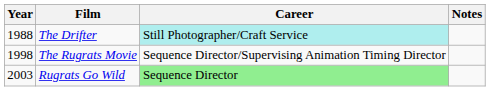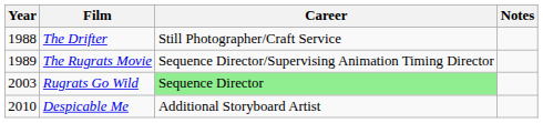 <table class="wikitable">
 <tr>
 <th>Year</th>
 <th>Film</th>
 <th>Career</th>
 <th>Notes</th>
 </tr>
 <tr>
 <td>1988</td>
 <td><em><a href='#'>The Drifter</a></em></td>
-<td style="background: paleturquoise;">Still Photographer/Craft Service</td>
+<td>Still Photographer/Craft Service</td>
 <td></td>
 </tr>
 <tr>
-<td>1998</td>
+<td>1989</td>
 <td><em><a href='#'>The Rugrats Movie</a></em></td>
 <td>Sequence Director/Supervising Animation Timing Director</td>
 <td></td>
 </tr>
 <tr>
 <td>2003</td>
 <td><em><a href='#'>Rugrats Go Wild</a></em></td>
 <td style="background: lightgreen;">Sequence Director</td>
 <td></td>
 </tr>
+<tr>
+<td>2010</td>
+<td><em><a href='#'>Despicable Me</a></em></td>
+<td>Additional Storyboard Artist</td>
+<td></td>
+</tr>
 </table>
